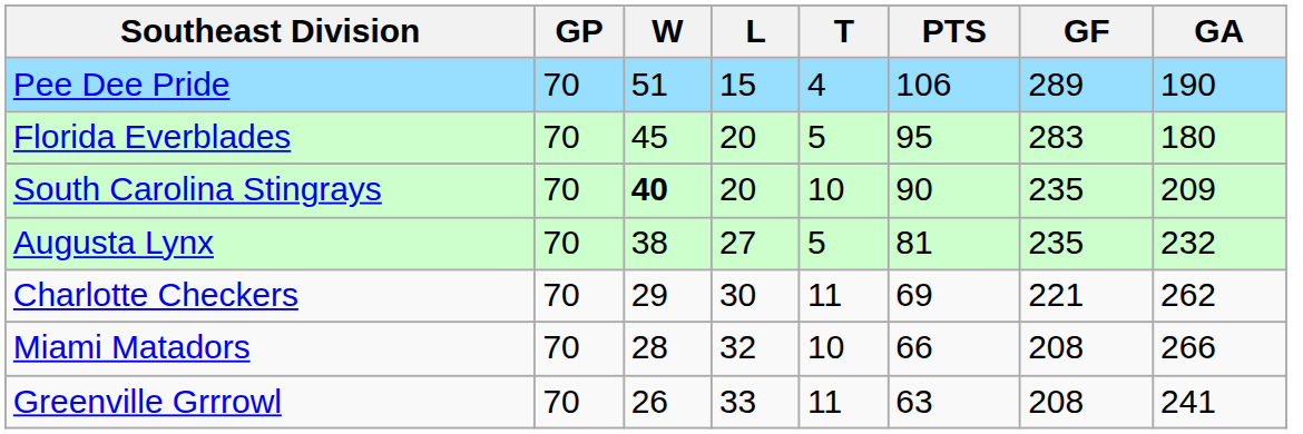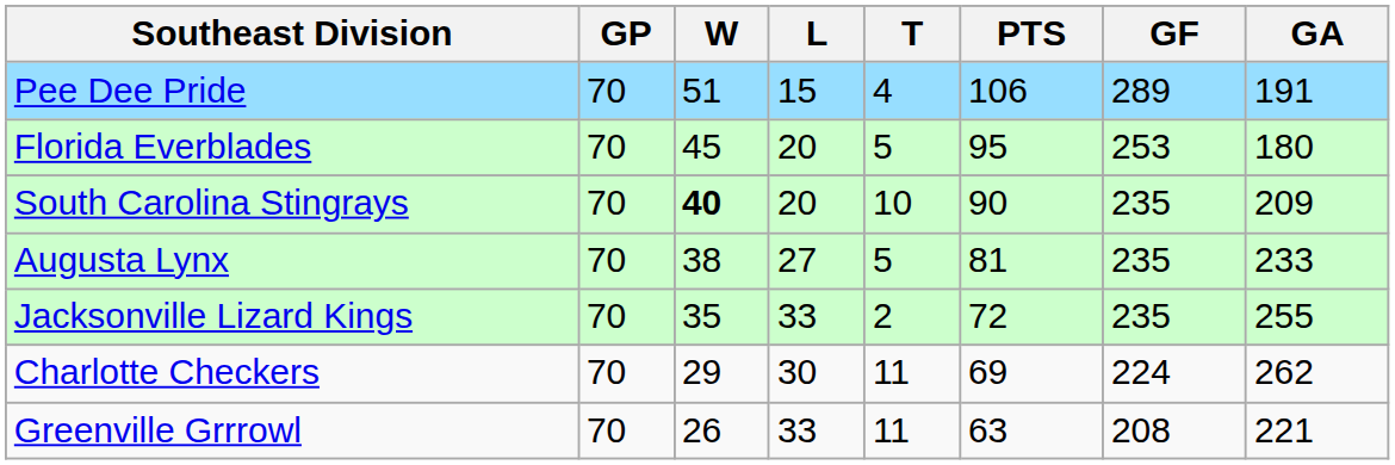 <table class="wikitable">
 <tr>
 <th bgcolor="#DDDDFF" width="30%">Southeast Division</th>
 <th bgcolor="#DDDDFF" width="5%">GP</th>
 <th bgcolor="#DDDDFF" width="5%">W</th>
 <th bgcolor="#DDDDFF" width="5%">L</th>
 <th bgcolor="#DDDDFF" width="5%">T</th>
 <th bgcolor="#DDDDFF" width="7.5%">PTS</th>
 <th bgcolor="#DDDDFF" width="7.5%">GF</th>
 <th bgcolor="#DDDDFF" width="7.5%">GA</th>
 </tr>
 <tr bgcolor="#97DEFF">
 <td><a href='#'>Pee Dee Pride</a></td>
 <td>70</td>
 <td>51</td>
 <td>15</td>
 <td>4</td>
 <td>106</td>
 <td>289</td>
-<td>190</td>
+<td>191</td>
 </tr>
 <tr bgcolor="#ccffcc">
 <td><a href='#'>Florida Everblades</a></td>
 <td>70</td>
 <td>45</td>
 <td>20</td>
 <td>5</td>
 <td>95</td>
-<td>283</td>
+<td>253</td>
 <td>180</td>
 </tr>
 <tr bgcolor="#ccffcc">
 <td><a href='#'>South Carolina Stingrays</a></td>
 <td>70</td>
 <td><strong>40</strong></td>
 <td>20</td>
 <td>10</td>
 <td>90</td>
 <td>235</td>
 <td>209</td>
 </tr>
 <tr bgcolor="#ccffcc">
 <td><a href='#'>Augusta Lynx</a></td>
 <td>70</td>
 <td>38</td>
 <td>27</td>
 <td>5</td>
 <td>81</td>
 <td>235</td>
-<td>232</td>
+<td>233</td>
+</tr>
+<tr bgcolor="#ccffcc">
+<td><a href='#'>Jacksonville Lizard Kings</a></td>
+<td>70</td>
+<td>35</td>
+<td>33</td>
+<td>2</td>
+<td>72</td>
+<td>235</td>
+<td>255</td>
 </tr>
 <tr>
 <td><a href='#'>Charlotte Checkers</a></td>
 <td>70</td>
 <td>29</td>
 <td>30</td>
 <td>11</td>
 <td>69</td>
-<td>221</td>
+<td>224</td>
 <td>262</td>
-</tr>
-<tr>
-<td><a href='#'>Miami Matadors</a></td>
-<td>70</td>
-<td>28</td>
-<td>32</td>
-<td>10</td>
-<td>66</td>
-<td>208</td>
-<td>266</td>
 </tr>
 <tr>
 <td><a href='#'>Greenville Grrrowl</a></td>
 <td>70</td>
 <td>26</td>
 <td>33</td>
 <td>11</td>
 <td>63</td>
 <td>208</td>
-<td>241</td>
+<td>221</td>
 </tr>
 </table>
